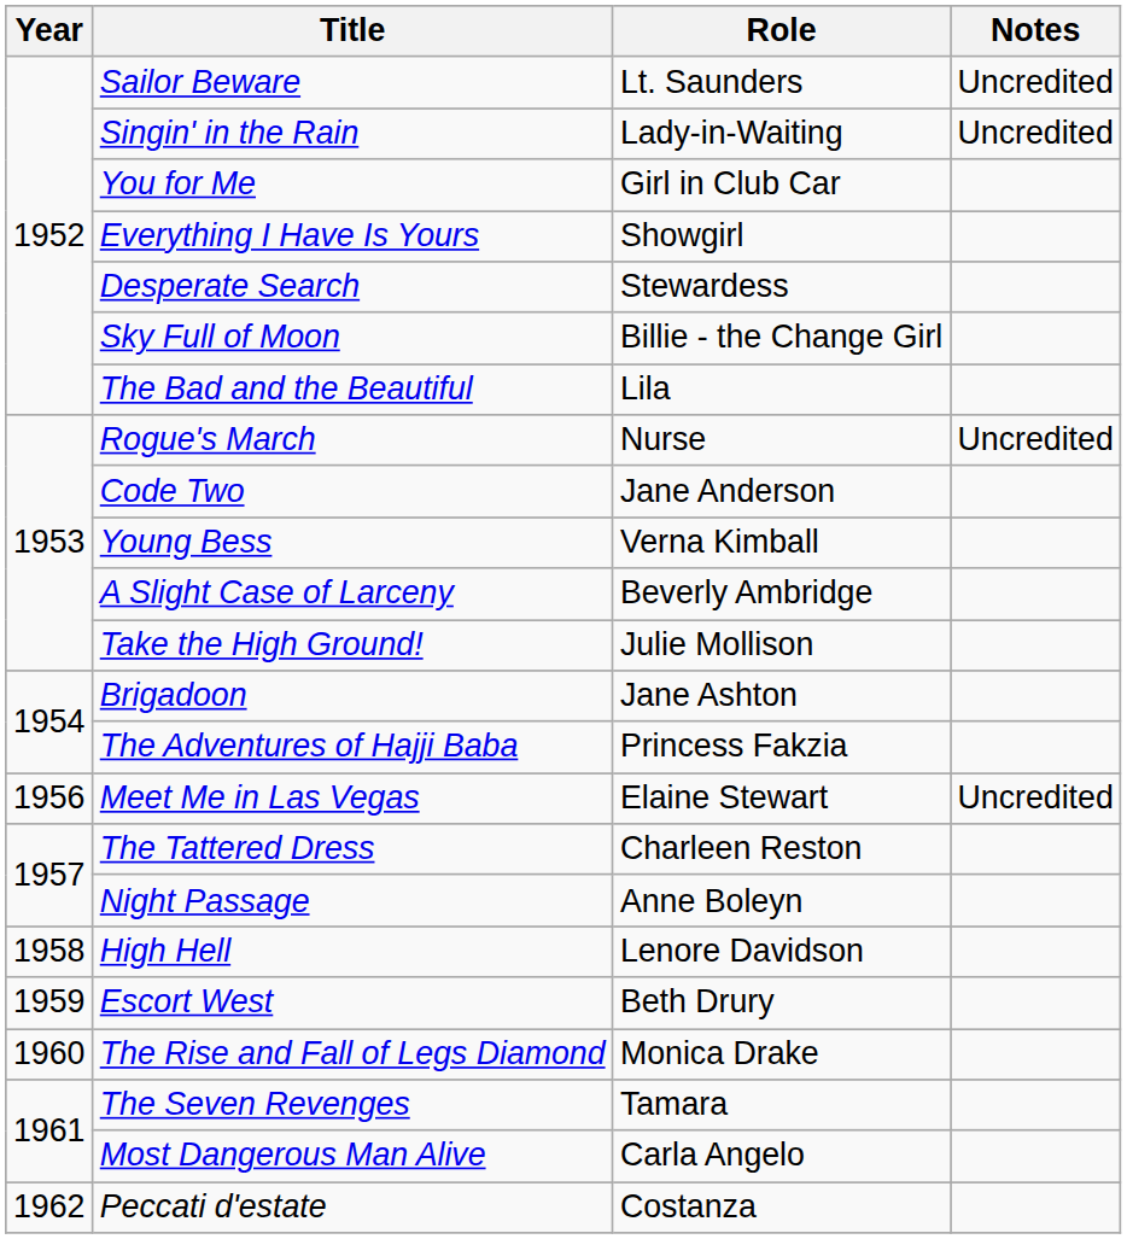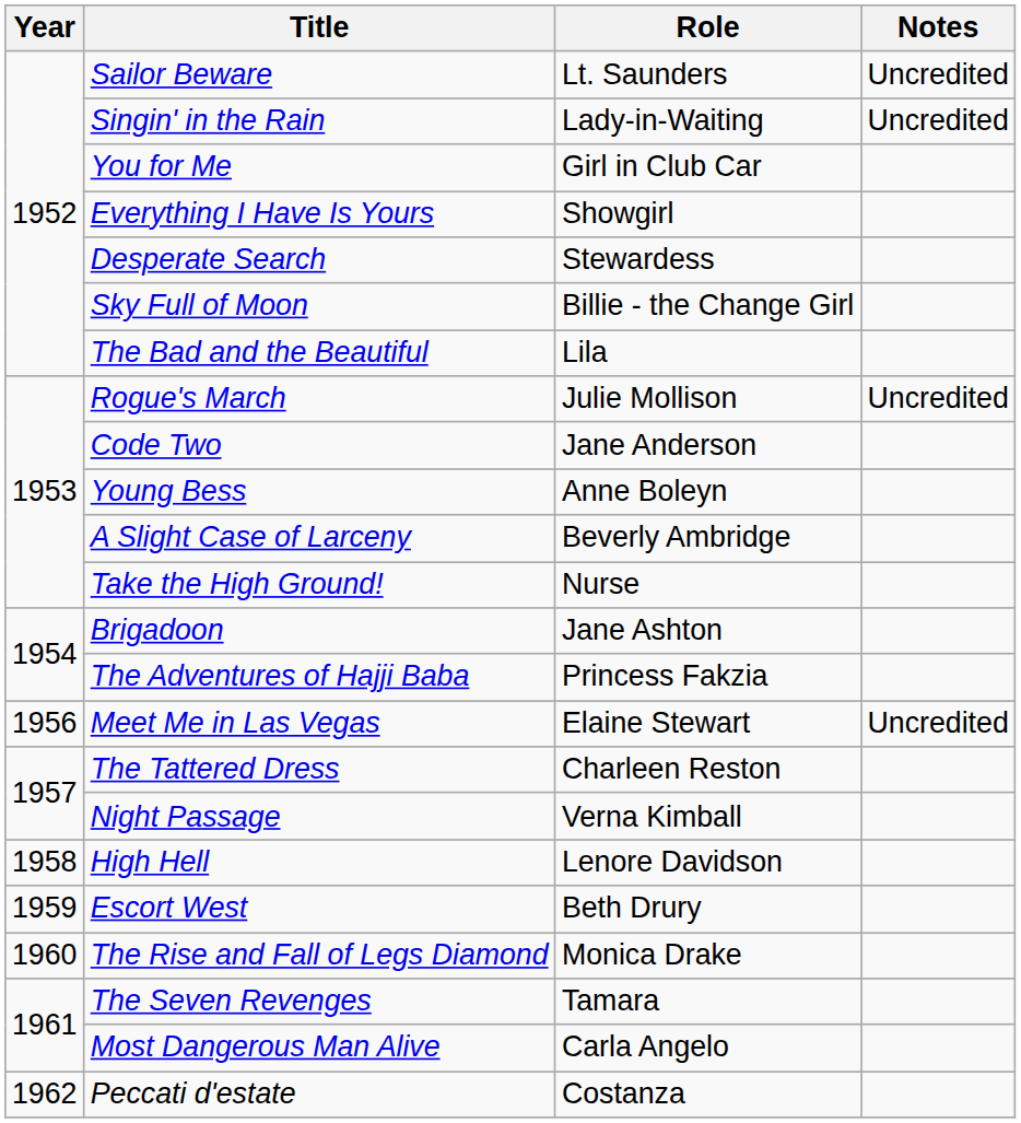 <table class="wikitable sortable">
 <tr>
 <th>Year</th>
 <th>Title</th>
 <th>Role</th>
 <th>Notes</th>
 </tr>
 <tr>
 <td rowspan=7>1952</td>
 <td><em><a href='#'>Sailor Beware</a></em></td>
 <td>Lt. Saunders</td>
 <td>Uncredited</td>
 </tr>
 <tr>
 <td><em><a href='#'>Singin' in the Rain</a></em></td>
 <td>Lady-in-Waiting</td>
 <td>Uncredited</td>
 </tr>
 <tr>
 <td><em><a href='#'>You for Me</a></em></td>
 <td>Girl in Club Car</td>
 <td></td>
 </tr>
 <tr>
 <td><em><a href='#'>Everything I Have Is Yours</a></em></td>
 <td>Showgirl</td>
 <td></td>
 </tr>
 <tr>
 <td><em><a href='#'>Desperate Search</a></em></td>
 <td>Stewardess</td>
 <td></td>
 </tr>
 <tr>
 <td><em><a href='#'>Sky Full of Moon</a></em></td>
 <td>Billie - the Change Girl</td>
 <td></td>
 </tr>
 <tr>
 <td data-sort-value="Bad and the Beautiful, The"><em><a href='#'>The Bad and the Beautiful</a></em></td>
 <td>Lila</td>
 <td></td>
 </tr>
 <tr>
 <td rowspan=5>1953</td>
 <td><em><a href='#'>Rogue's March</a></em></td>
-<td>Nurse</td>
+<td>Julie Mollison</td>
 <td>Uncredited</td>
 </tr>
 <tr>
 <td><em><a href='#'>Code Two</a></em></td>
 <td>Jane Anderson</td>
 <td></td>
 </tr>
 <tr>
 <td><em><a href='#'>Young Bess</a></em></td>
-<td>Verna Kimball</td>
+<td>Anne Boleyn</td>
 <td></td>
 </tr>
 <tr>
 <td data-sort-value="Slight Case of Larceny, A"><em><a href='#'>A Slight Case of Larceny</a></em></td>
 <td>Beverly Ambridge</td>
 <td></td>
 </tr>
 <tr>
 <td><em><a href='#'>Take the High Ground!</a></em></td>
-<td>Julie Mollison</td>
+<td>Nurse</td>
 <td></td>
 </tr>
 <tr>
 <td rowspan=2>1954</td>
 <td><em><a href='#'>Brigadoon</a></em></td>
 <td>Jane Ashton</td>
 <td></td>
 </tr>
 <tr>
 <td data-sort-value="Adventures of Hajji Baba, The"><em><a href='#'>The Adventures of Hajji Baba</a></em></td>
 <td>Princess Fakzia</td>
 <td></td>
 </tr>
 <tr>
 <td>1956</td>
 <td><em><a href='#'>Meet Me in Las Vegas</a></em></td>
 <td>Elaine Stewart</td>
 <td>Uncredited</td>
 </tr>
 <tr>
 <td rowspan=2>1957</td>
 <td data-sort-value="Tattered Dress, The"><em><a href='#'>The Tattered Dress</a></em></td>
 <td>Charleen Reston</td>
 <td></td>
 </tr>
 <tr>
 <td><em><a href='#'>Night Passage</a></em></td>
-<td>Anne Boleyn</td>
+<td>Verna Kimball</td>
 <td></td>
 </tr>
 <tr>
 <td>1958</td>
 <td><em><a href='#'>High Hell</a></em></td>
 <td>Lenore Davidson</td>
 <td></td>
 </tr>
 <tr>
 <td>1959</td>
 <td><em><a href='#'>Escort West</a></em></td>
 <td>Beth Drury</td>
 <td></td>
 </tr>
 <tr>
 <td>1960</td>
 <td data-sort-value="Rise and Fall of Legs Diamond, The"><em><a href='#'>The Rise and Fall of Legs Diamond</a></em></td>
 <td>Monica Drake</td>
 <td></td>
 </tr>
 <tr>
 <td rowspan=2>1961</td>
 <td data-sort-value="Seven Revenges, The"><em><a href='#'>The Seven Revenges</a></em></td>
 <td>Tamara</td>
 <td></td>
 </tr>
 <tr>
 <td><em><a href='#'>Most Dangerous Man Alive</a></em></td>
 <td>Carla Angelo</td>
 <td></td>
 </tr>
 <tr>
 <td>1962</td>
 <td><em>Peccati d'estate</em></td>
 <td>Costanza</td>
 <td></td>
 </tr>
 </table>
